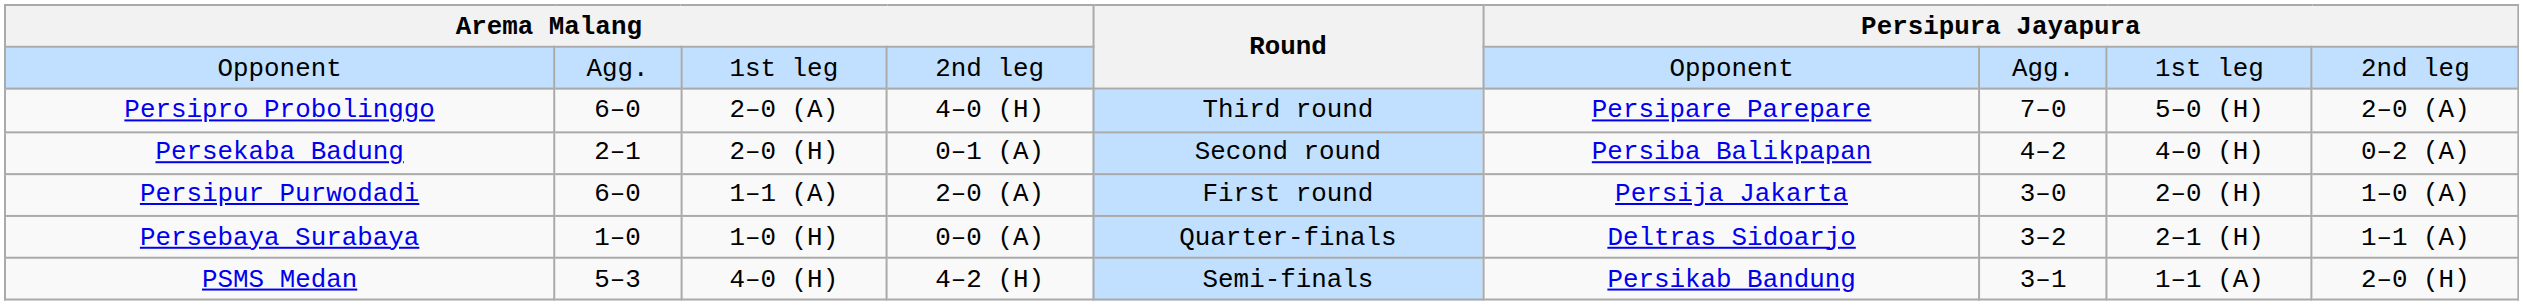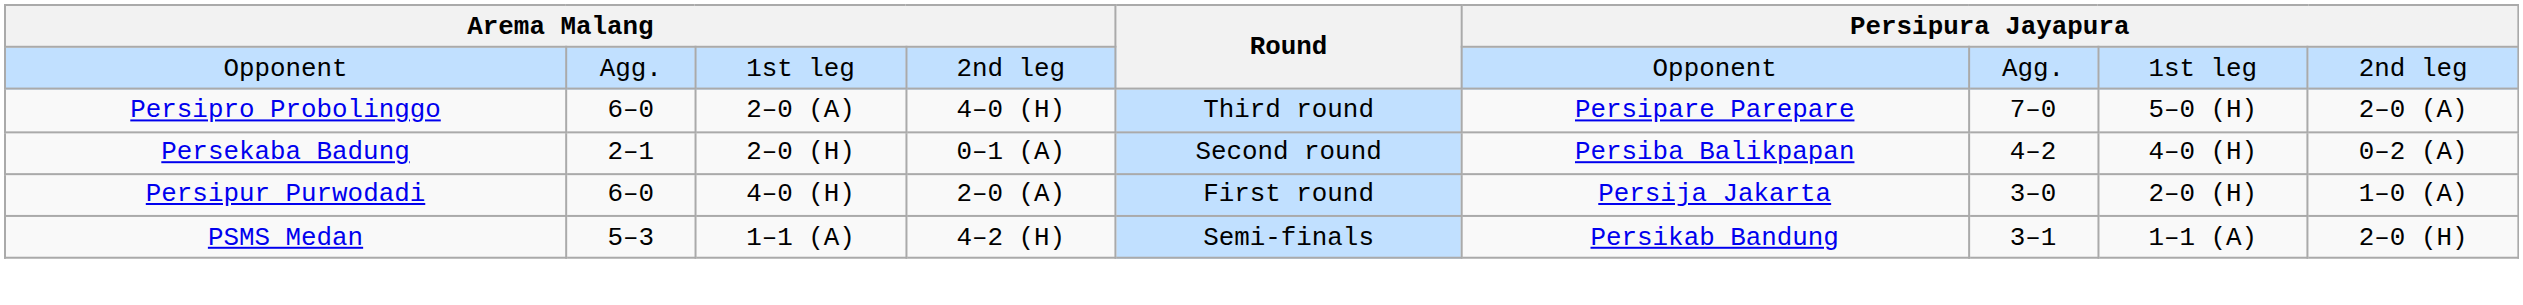 <table class="wikitable" width="100%" style="text-align:center">
 <tr>
 <th colspan=4 style="width:1*">Arema Malang</th>
 <th rowspan=2>Round</th>
 <th colspan=4 style="width:1*">Persipura Jayapura</th>
 </tr>
 <tr bgcolor=#c1e0ff>
 <td>Opponent</td>
 <td>Agg.</td>
 <td>1st leg</td>
 <td>2nd leg</td>
 <td>Opponent</td>
 <td>Agg.</td>
 <td>1st leg</td>
 <td>2nd leg</td>
 </tr>
 <tr>
 <td><a href='#'>Persipro Probolinggo</a></td>
 <td>6–0</td>
 <td>2–0 (A)</td>
 <td>4–0 (H)</td>
 <td bgcolor=#c1e0ff>Third round</td>
 <td><a href='#'>Persipare Parepare</a></td>
 <td>7–0</td>
 <td>5–0 (H)</td>
 <td>2–0 (A)</td>
 </tr>
 <tr>
 <td><a href='#'>Persekaba Badung</a></td>
 <td>2–1</td>
 <td>2–0 (H)</td>
 <td>0–1 (A)</td>
 <td bgcolor=#c1e0ff>Second round</td>
 <td><a href='#'>Persiba Balikpapan</a></td>
 <td>4–2</td>
 <td>4–0 (H)</td>
 <td>0–2 (A)</td>
 </tr>
 <tr>
 <td><a href='#'>Persipur Purwodadi</a></td>
 <td>6–0</td>
-<td>1–1 (A)</td>
+<td>4–0 (H)</td>
 <td>2–0 (A)</td>
 <td bgcolor=#c1e0ff>First round</td>
 <td><a href='#'>Persija Jakarta</a></td>
 <td>3–0</td>
 <td>2–0 (H)</td>
 <td>1–0 (A)</td>
 </tr>
 <tr>
-<td><a href='#'>Persebaya Surabaya</a></td>
-<td>1–0</td>
-<td>1–0 (H)</td>
-<td>0–0 (A)</td>
-<td bgcolor=#c1e0ff>Quarter-finals</td>
-<td><a href='#'>Deltras Sidoarjo</a></td>
-<td>3–2</td>
-<td>2–1 (H)</td>
-<td>1–1 (A)</td>
-</tr>
-<tr>
 <td><a href='#'>PSMS Medan</a></td>
 <td>5–3</td>
-<td>4–0 (H)</td>
+<td>1–1 (A)</td>
 <td>4–2 (H)</td>
 <td bgcolor=#c1e0ff>Semi-finals</td>
 <td><a href='#'>Persikab Bandung</a></td>
 <td>3–1</td>
 <td>1–1 (A)</td>
 <td>2–0 (H)</td>
 </tr>
 </table>
